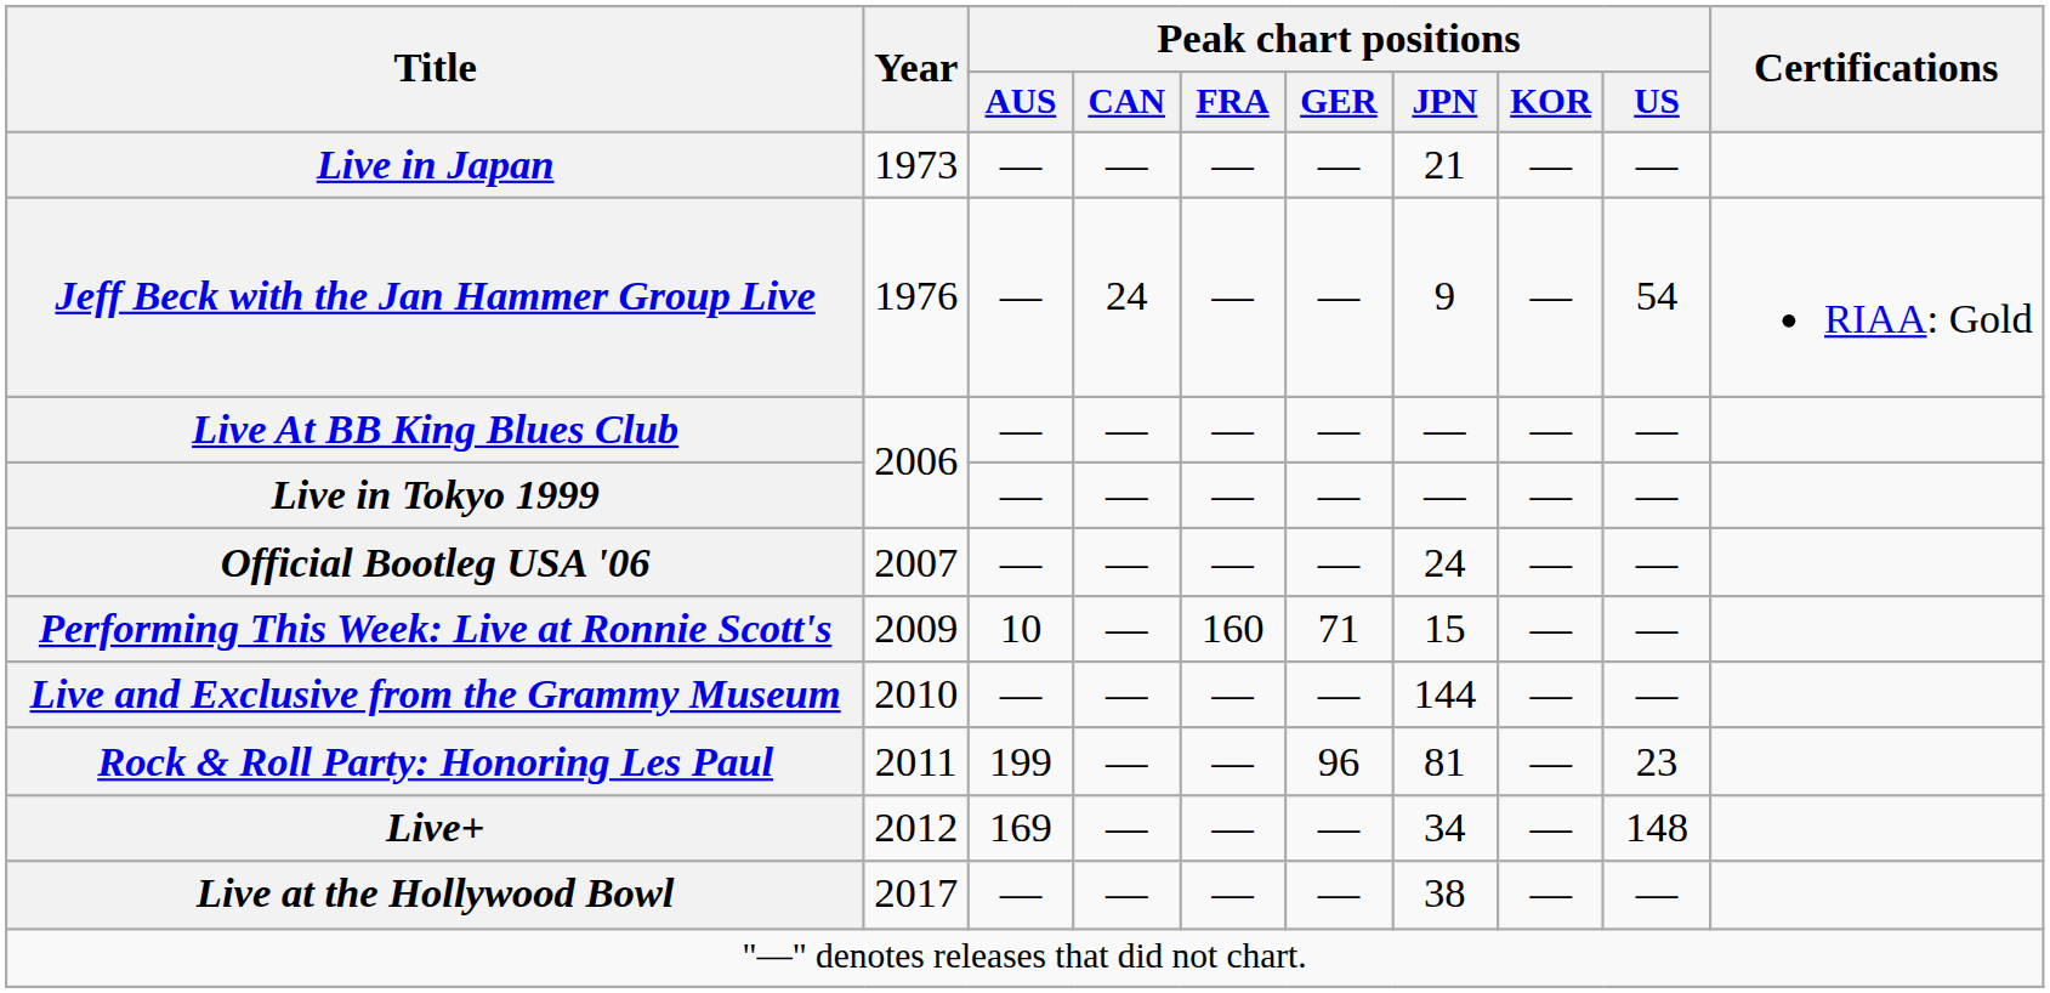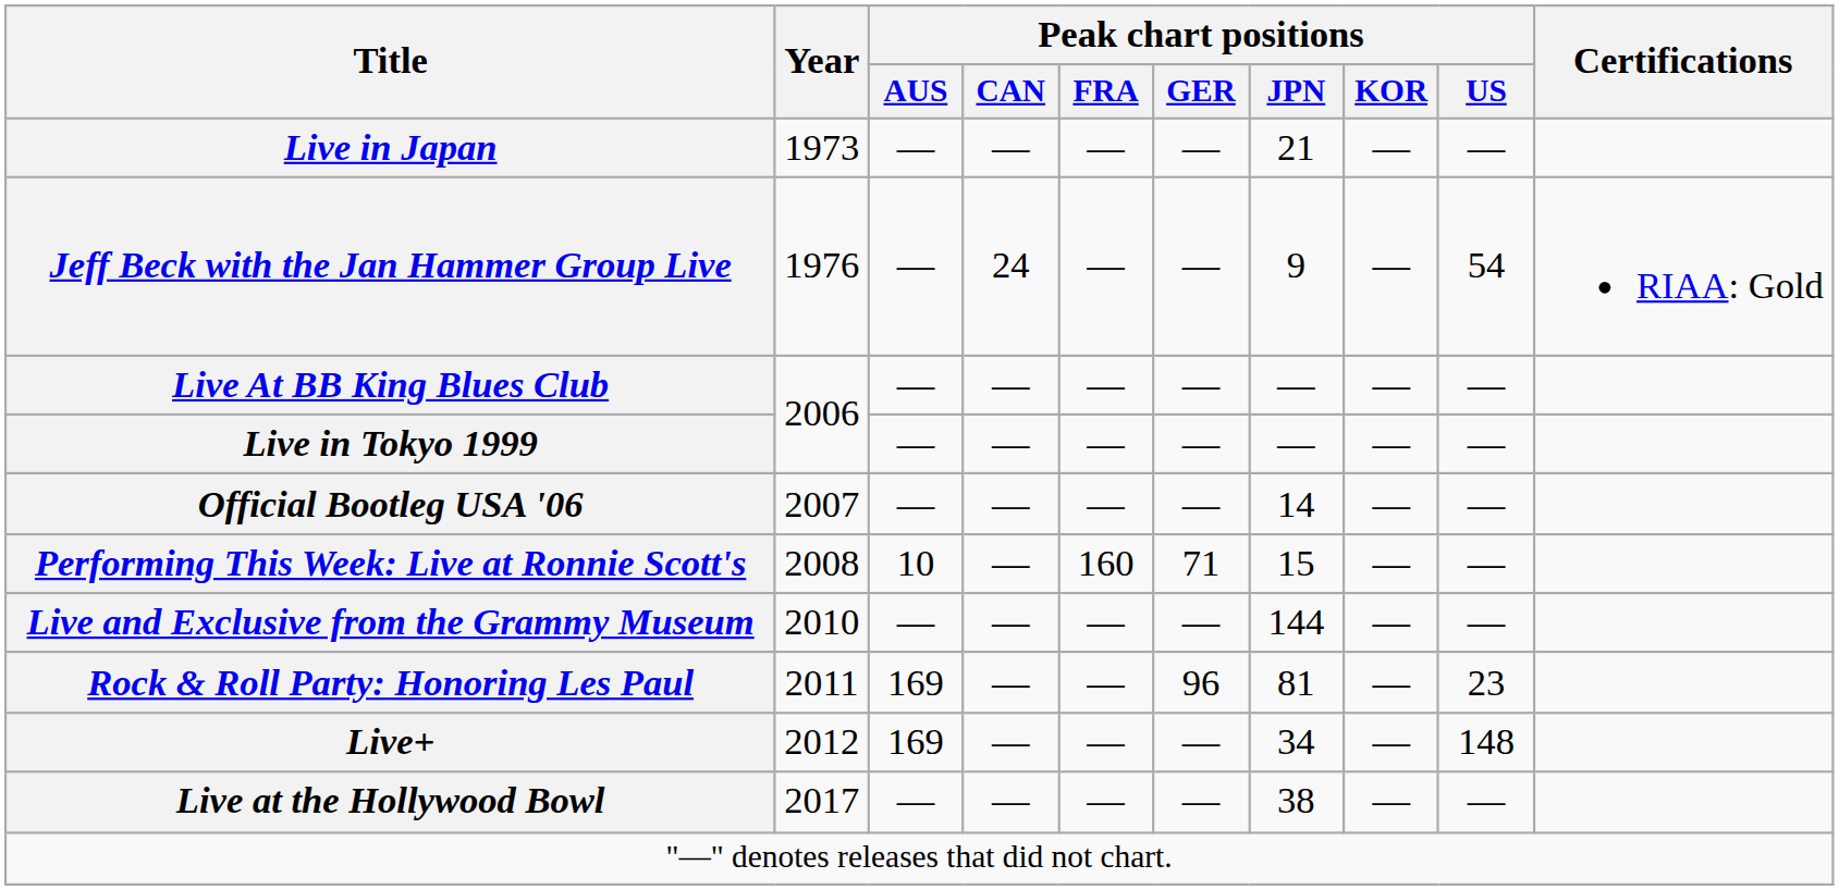 <table class="wikitable plainrowheaders" style="text-align:center;">
 <tr>
 <th rowspan="2" style="width:20em;">Title</th>
 <th rowspan="2">Year</th>
 <th colspan="7">Peak chart positions</th>
 <th rowspan="2">Certifications</th>
 </tr>
 <tr>
 <th scope="col" style="width:2.5em;font-size:85%"><a href='#'>AUS</a><br></th>
 <th scope="col" style="width:2.5em;font-size:85%"><a href='#'>CAN</a><br></th>
 <th scope="col" style="width:2.5em;font-size:85%"><a href='#'>FRA</a><br></th>
 <th scope="col" style="width:2.5em;font-size:85%"><a href='#'>GER</a><br></th>
 <th scope="col" style="width:2.5em;font-size:85%"><a href='#'>JPN</a><br></th>
 <th scope="col" style="width:2.5em;font-size:85%"><a href='#'>KOR</a><br></th>
 <th scope="col" style="width:2.5em;font-size:85%"><a href='#'>US</a><br></th>
 </tr>
 <tr>
 <th scope="row"><em><a href='#'>Live in Japan</a></em></th>
 <td>1973</td>
 <td>—</td>
 <td>—</td>
 <td>—</td>
 <td>—</td>
 <td>21</td>
 <td>—</td>
 <td>—</td>
 <td></td>
 </tr>
 <tr>
 <th scope="row"><em><a href='#'>Jeff Beck with the Jan Hammer Group Live</a></em></th>
 <td>1976</td>
 <td>—</td>
 <td>24</td>
 <td>—</td>
 <td>—</td>
 <td>9</td>
 <td>—</td>
 <td>54</td>
 <td><br><ul><li><a href='#'>RIAA</a>: Gold</li></ul></td>
 </tr>
 <tr>
 <th scope="row"><em><a href='#'>Live At BB King Blues Club</a></em></th>
 <td rowspan="2">2006</td>
 <td>—</td>
 <td>—</td>
 <td>—</td>
 <td>—</td>
 <td>—</td>
 <td>—</td>
 <td>—</td>
 <td></td>
 </tr>
 <tr>
 <th scope="row"><em>Live in Tokyo 1999</em></th>
 <td>—</td>
 <td>—</td>
 <td>—</td>
 <td>—</td>
 <td>—</td>
 <td>—</td>
 <td>—</td>
 <td></td>
 </tr>
 <tr>
 <th scope="row"><em>Official Bootleg USA '06</em></th>
 <td>2007</td>
 <td>—</td>
 <td>—</td>
 <td>—</td>
 <td>—</td>
-<td>24</td>
+<td>14</td>
 <td>—</td>
 <td>—</td>
 <td></td>
 </tr>
 <tr>
 <th scope="row"><em><a href='#'>Performing This Week: Live at Ronnie Scott's</a></em></th>
-<td>2009</td>
+<td>2008</td>
 <td>10</td>
 <td>—</td>
 <td>160</td>
 <td>71</td>
 <td>15</td>
 <td>—</td>
 <td>—</td>
 <td></td>
 </tr>
 <tr>
 <th scope="row"><em><a href='#'>Live and Exclusive from the Grammy Museum</a></em></th>
 <td>2010</td>
 <td>—</td>
 <td>—</td>
 <td>—</td>
 <td>—</td>
 <td>144</td>
 <td>—</td>
 <td>—</td>
 <td></td>
 </tr>
 <tr>
 <th scope="row"><em><a href='#'>Rock & Roll Party: Honoring Les Paul</a></em></th>
 <td>2011</td>
-<td>199</td>
+<td>169</td>
 <td>—</td>
 <td>—</td>
 <td>96</td>
 <td>81</td>
 <td>—</td>
 <td>23</td>
 <td></td>
 </tr>
 <tr>
 <th scope="row"><em>Live+</em></th>
 <td>2012</td>
 <td>169</td>
 <td>—</td>
 <td>—</td>
 <td>—</td>
 <td>34</td>
 <td>—</td>
 <td>148</td>
 <td></td>
 </tr>
 <tr>
 <th scope="row"><em>Live at the Hollywood Bowl</em></th>
 <td>2017</td>
 <td>—</td>
 <td>—</td>
 <td>—</td>
 <td>—</td>
 <td>38</td>
 <td>—</td>
 <td>—</td>
 <td></td>
 </tr>
 <tr>
 <td colspan="13" style="text-align:center; font-size:85%;">"—" denotes releases that did not chart.</td>
 </tr>
 </table>
